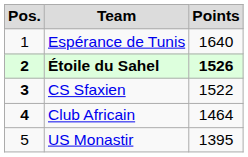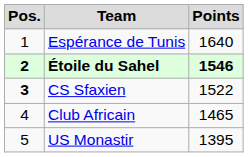 <table class="wikitable" style="text-align: center;">
 <tr>
 <th style="background:#DCDCDC">Pos.</th>
 <th style="background:#DCDCDC">Team</th>
 <th style="background:#DCDCDC">Points</th>
 </tr>
 <tr>
 <td align=center>1</td>
 <td align=left> <a href='#'>Espérance de Tunis</a></td>
 <td align=center>1640</td>
 </tr>
 <tr style="background:#dfd;">
 <td align=center><strong>2</strong></td>
 <td align=left> <strong>Étoile du Sahel</strong></td>
-<td align=center><strong>1526</strong></td>
+<td align=center><strong>1546</strong></td>
 </tr>
 <tr>
 <td align=center><strong>3</strong></td>
 <td align=left> <a href='#'>CS Sfaxien</a></td>
 <td align=center>1522</td>
 </tr>
 <tr>
-<td align=center><strong>4</strong></td>
+<td align=center>4</td>
 <td align=left> <a href='#'>Club Africain</a></td>
-<td align=center>1464</td>
+<td align=center>1465</td>
 </tr>
 <tr>
 <td align=center>5</td>
 <td align=left> <a href='#'>US Monastir</a></td>
 <td align=center>1395</td>
 </tr>
 </table>
